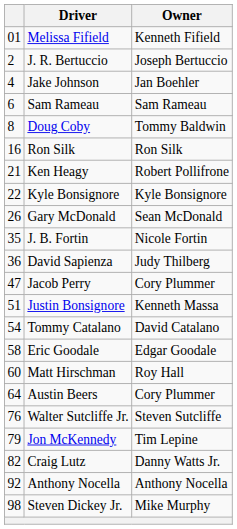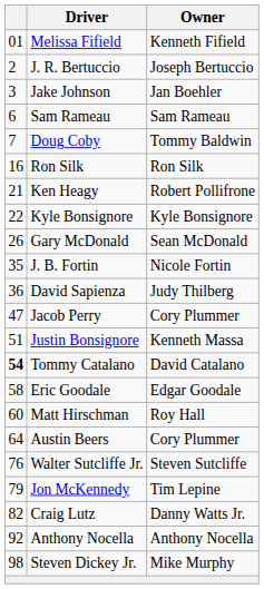 <table class="wikitable" style="font-size:95%">
 <tr>
 <th></th>
 <th>Driver</th>
 <th>Owner</th>
 </tr>
 <tr>
 <td>01</td>
 <td><a href='#'>Melissa Fifield</a></td>
 <td>Kenneth Fifield</td>
 </tr>
 <tr>
 <td>2</td>
 <td>J. R. Bertuccio</td>
 <td>Joseph Bertuccio</td>
 </tr>
 <tr>
-<td>4</td>
+<td>3</td>
 <td>Jake Johnson</td>
 <td>Jan Boehler</td>
 </tr>
 <tr>
 <td>6</td>
 <td>Sam Rameau</td>
 <td>Sam Rameau</td>
 </tr>
 <tr>
-<td>8</td>
+<td>7</td>
 <td><a href='#'>Doug Coby</a></td>
 <td>Tommy Baldwin</td>
 </tr>
 <tr>
 <td>16</td>
 <td>Ron Silk</td>
 <td>Ron Silk</td>
 </tr>
 <tr>
 <td>21</td>
 <td>Ken Heagy</td>
 <td>Robert Pollifrone</td>
 </tr>
 <tr>
 <td>22</td>
 <td>Kyle Bonsignore</td>
 <td>Kyle Bonsignore</td>
 </tr>
 <tr>
 <td>26</td>
 <td>Gary McDonald</td>
 <td>Sean McDonald</td>
 </tr>
 <tr>
 <td>35</td>
 <td>J. B. Fortin</td>
 <td>Nicole Fortin</td>
 </tr>
 <tr>
 <td>36</td>
 <td>David Sapienza</td>
 <td>Judy Thilberg</td>
 </tr>
 <tr>
 <td>47</td>
 <td>Jacob Perry</td>
 <td>Cory Plummer</td>
 </tr>
 <tr>
 <td>51</td>
 <td><a href='#'>Justin Bonsignore</a></td>
 <td>Kenneth Massa</td>
 </tr>
 <tr>
-<td>54</td>
+<td><strong>54</strong></td>
 <td>Tommy Catalano</td>
 <td>David Catalano</td>
 </tr>
 <tr>
 <td>58</td>
 <td>Eric Goodale</td>
 <td>Edgar Goodale</td>
 </tr>
 <tr>
 <td>60</td>
 <td>Matt Hirschman</td>
 <td>Roy Hall</td>
 </tr>
 <tr>
 <td>64</td>
 <td>Austin Beers</td>
 <td>Cory Plummer</td>
 </tr>
 <tr>
 <td>76</td>
 <td>Walter Sutcliffe Jr.</td>
 <td>Steven Sutcliffe</td>
 </tr>
 <tr>
 <td>79</td>
 <td><a href='#'>Jon McKennedy</a></td>
 <td>Tim Lepine</td>
 </tr>
 <tr>
 <td>82</td>
 <td>Craig Lutz</td>
 <td>Danny Watts Jr.</td>
 </tr>
 <tr>
 <td>92</td>
 <td>Anthony Nocella</td>
 <td>Anthony Nocella</td>
 </tr>
 <tr>
 <td>98</td>
 <td>Steven Dickey Jr.</td>
 <td>Mike Murphy</td>
 </tr>
 <tr>
 <th colspan="7"></th>
 </tr>
 </table>
